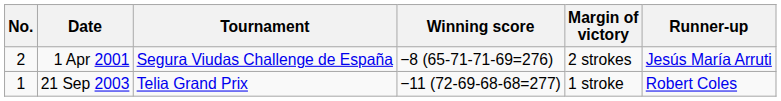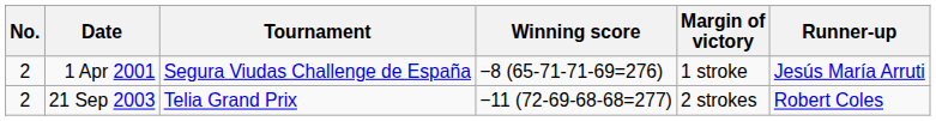 <table class="wikitable" style="font-size:95%;">
 <tr>
 <th>No.</th>
 <th>Date</th>
 <th>Tournament</th>
 <th>Winning score</th>
 <th>Margin of<br>victory</th>
 <th>Runner-up</th>
 </tr>
 <tr>
 <td align=center>2</td>
 <td align=right>1 Apr <a href='#'>2001</a></td>
 <td><a href='#'>Segura Viudas Challenge de España</a></td>
 <td>−8 (65-71-71-69=276)</td>
-<td>2 strokes</td>
+<td>1 stroke</td>
 <td> <a href='#'>Jesús María Arruti</a></td>
 </tr>
 <tr>
-<td align=center>1</td>
+<td align=center>2</td>
 <td align=right>21 Sep <a href='#'>2003</a></td>
 <td><a href='#'>Telia Grand Prix</a></td>
 <td>−11 (72-69-68-68=277)</td>
-<td>1 stroke</td>
+<td>2 strokes</td>
 <td> <a href='#'>Robert Coles</a></td>
 </tr>
 </table>
